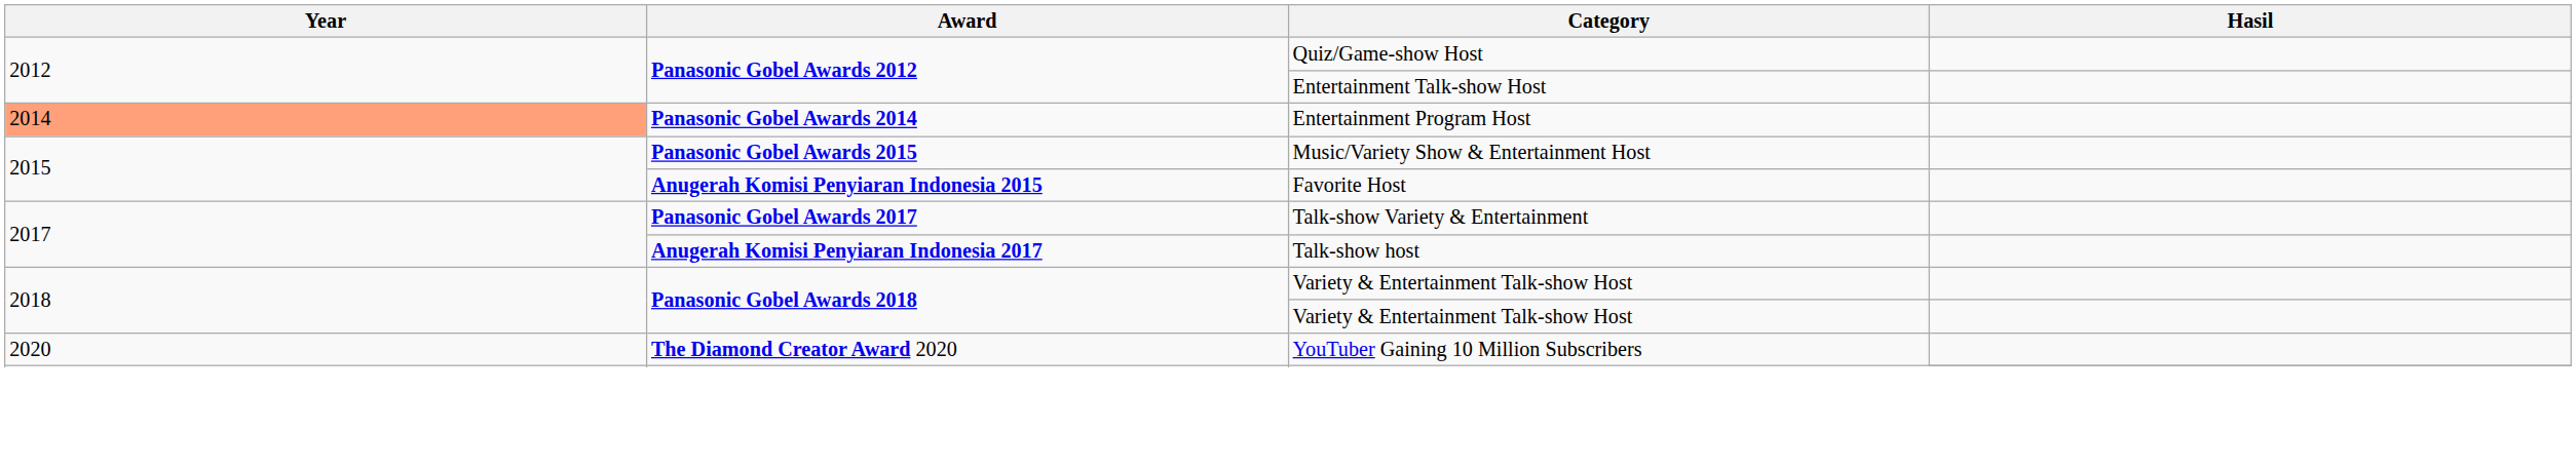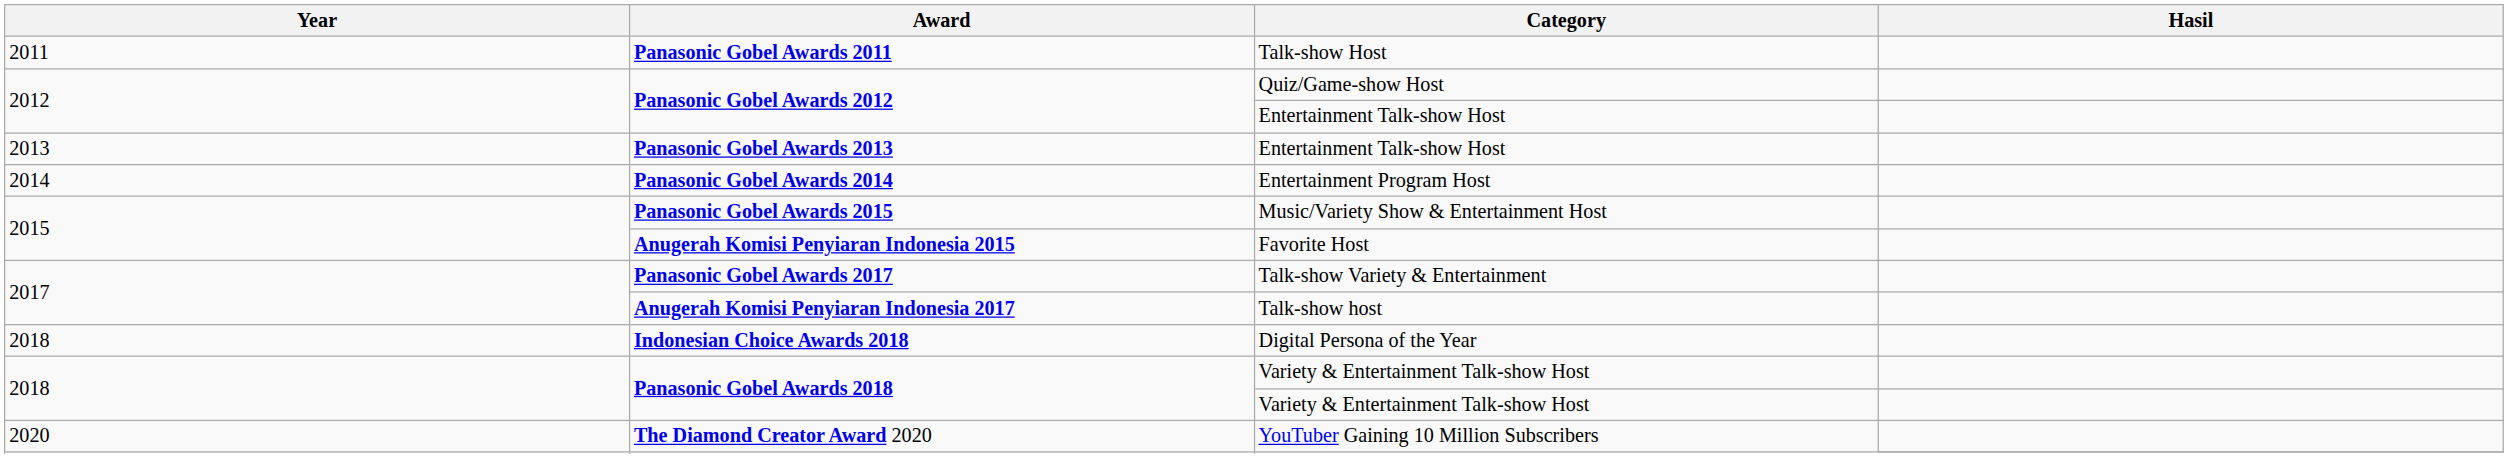 <table Class="wikitable" width="100%" cellpadding="5">
 <tr>
 <th width="5%">Year</th>
 <th width="5%">Award</th>
 <th width="5%">Category</th>
 <th width="5%">Hasil</th>
+</tr>
+<tr>
+<td>2011</td>
+<td><strong><a href='#'>Panasonic Gobel Awards 2011</a></strong></td>
+<td>Talk-show Host</td>
+<td></td>
 </tr>
 <tr>
 <td rowspan="2">2012</td>
 <td rowspan="2"><strong><a href='#'>Panasonic Gobel Awards 2012</a></strong></td>
 <td>Quiz/Game-show Host</td>
 <td></td>
 </tr>
 <tr>
 <td>Entertainment Talk-show Host</td>
 <td></td>
 </tr>
 <tr>
-<td style="background: lightsalmon;">2014</td>
+<td>2013</td>
+<td><strong><a href='#'>Panasonic Gobel Awards 2013</a></strong></td>
+<td>Entertainment Talk-show Host</td>
+<td></td>
+</tr>
+<tr>
+<td>2014</td>
 <td><strong><a href='#'>Panasonic Gobel Awards 2014</a></strong></td>
 <td>Entertainment Program Host</td>
 <td></td>
 </tr>
 <tr>
 <td Rowspan="2">2015</td>
 <td><strong><a href='#'>Panasonic Gobel Awards 2015</a></strong></td>
 <td>Music/Variety Show & Entertainment Host</td>
 <td></td>
 </tr>
 <tr>
 <td><strong><a href='#'>Anugerah Komisi Penyiaran Indonesia 2015</a></strong></td>
 <td>Favorite Host</td>
 <td></td>
 </tr>
 <tr>
 <td rowspan=2>2017</td>
 <td><strong><a href='#'>Panasonic Gobel Awards 2017</a></strong></td>
 <td>Talk-show Variety & Entertainment</td>
 <td></td>
 </tr>
 <tr>
 <td><strong><a href='#'>Anugerah Komisi Penyiaran Indonesia 2017</a></strong></td>
 <td>Talk-show host</td>
 <td></td>
 </tr>
 <tr>
+<td>2018</td>
+<td><strong><a href='#'>Indonesian Choice Awards 2018</a></strong></td>
+<td>Digital Persona of the Year</td>
+<td></td>
+</tr>
+<tr>
 <td rowspan="2">2018</td>
 <td rowspan="2"><strong><a href='#'>Panasonic Gobel Awards 2018</a></strong></td>
 <td>Variety & Entertainment Talk-show Host</td>
 <td></td>
 </tr>
 <tr>
 <td>Variety & Entertainment Talk-show Host</td>
 <td></td>
 </tr>
 <tr>
 <td rowspan=2>2020</td>
 <td rowspan="2"><strong><a href='#'>The Diamond Creator Award</a></strong> 2020</td>
 <td rowspan="2"><a href='#'>YouTuber</a> Gaining 10 Million Subscribers</td>
 <td></td>
 </tr>
 <tr>
 </tr>
 </table>
